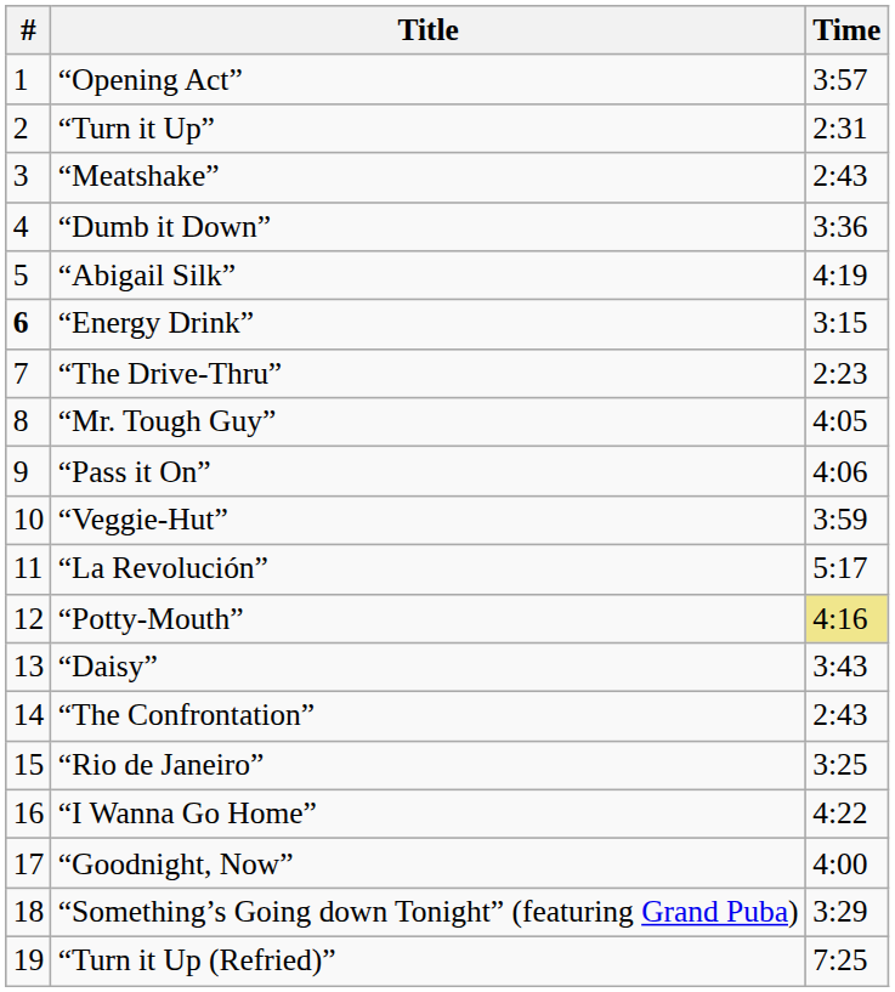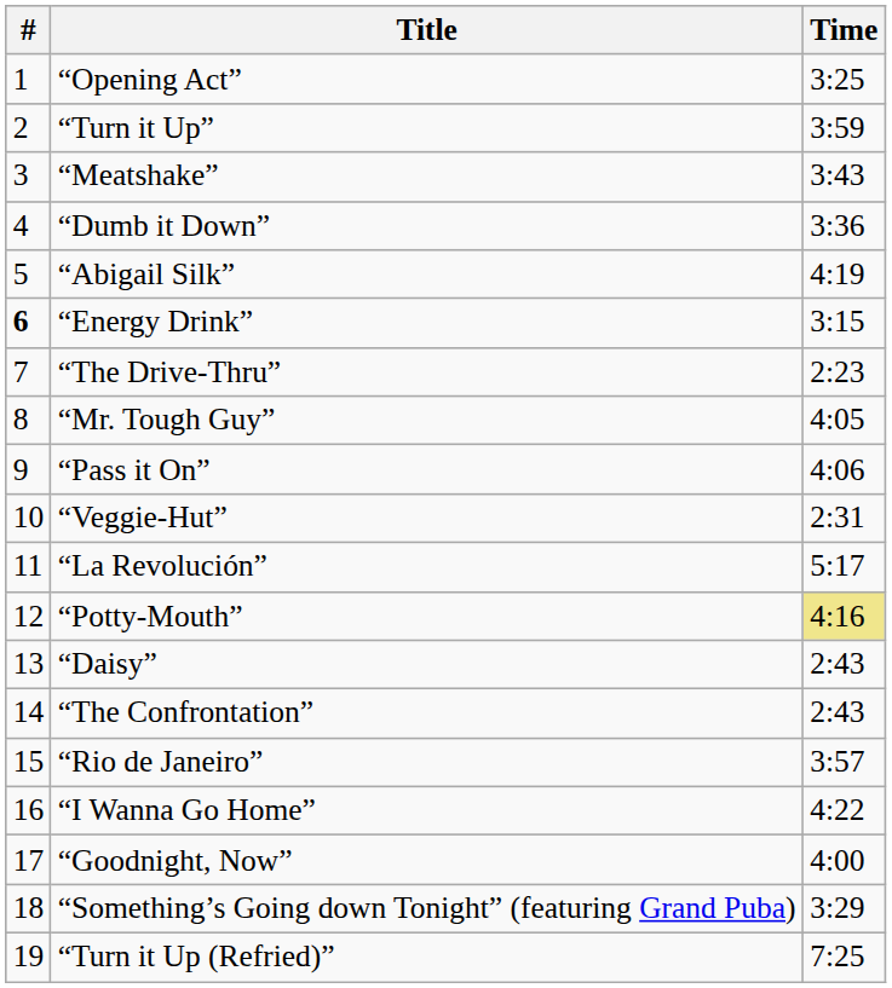 <table class="wikitable">
 <tr>
 <th>#</th>
 <th>Title</th>
 <th>Time</th>
 </tr>
 <tr>
 <td>1</td>
 <td>“Opening Act”</td>
-<td>3:57</td>
+<td>3:25</td>
 </tr>
 <tr>
 <td>2</td>
 <td>“Turn it Up”</td>
-<td>2:31</td>
+<td>3:59</td>
 </tr>
 <tr>
 <td>3</td>
 <td>“Meatshake”</td>
-<td>2:43</td>
+<td>3:43</td>
 </tr>
 <tr>
 <td>4</td>
 <td>“Dumb it Down”</td>
 <td>3:36</td>
 </tr>
 <tr>
 <td>5</td>
 <td>“Abigail Silk”</td>
 <td>4:19</td>
 </tr>
 <tr>
 <td><strong>6</strong></td>
 <td>“Energy Drink”</td>
 <td>3:15</td>
 </tr>
 <tr>
 <td>7</td>
 <td>“The Drive-Thru”</td>
 <td>2:23</td>
 </tr>
 <tr>
 <td>8</td>
 <td>“Mr. Tough Guy”</td>
 <td>4:05</td>
 </tr>
 <tr>
 <td>9</td>
 <td>“Pass it On”</td>
 <td>4:06</td>
 </tr>
 <tr>
 <td>10</td>
 <td>“Veggie-Hut”</td>
-<td>3:59</td>
+<td>2:31</td>
 </tr>
 <tr>
 <td>11</td>
 <td>“La Revolución”</td>
 <td>5:17</td>
 </tr>
 <tr>
 <td>12</td>
 <td>“Potty-Mouth”</td>
 <td style="background: khaki;">4:16</td>
 </tr>
 <tr>
 <td>13</td>
 <td>“Daisy”</td>
-<td>3:43</td>
+<td>2:43</td>
 </tr>
 <tr>
 <td>14</td>
 <td>“The Confrontation”</td>
 <td>2:43</td>
 </tr>
 <tr>
 <td>15</td>
 <td>“Rio de Janeiro”</td>
-<td>3:25</td>
+<td>3:57</td>
 </tr>
 <tr>
 <td>16</td>
 <td>“I Wanna Go Home”</td>
 <td>4:22</td>
 </tr>
 <tr>
 <td>17</td>
 <td>“Goodnight, Now”</td>
 <td>4:00</td>
 </tr>
 <tr>
 <td>18</td>
 <td>“Something’s Going down Tonight” (featuring <a href='#'>Grand Puba</a>)</td>
 <td>3:29</td>
 </tr>
 <tr>
 <td>19</td>
 <td>“Turn it Up (Refried)”</td>
 <td>7:25</td>
 </tr>
 <tr>
 </tr>
 </table>
